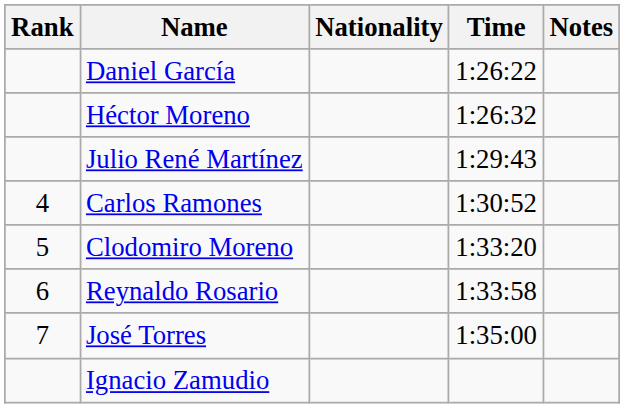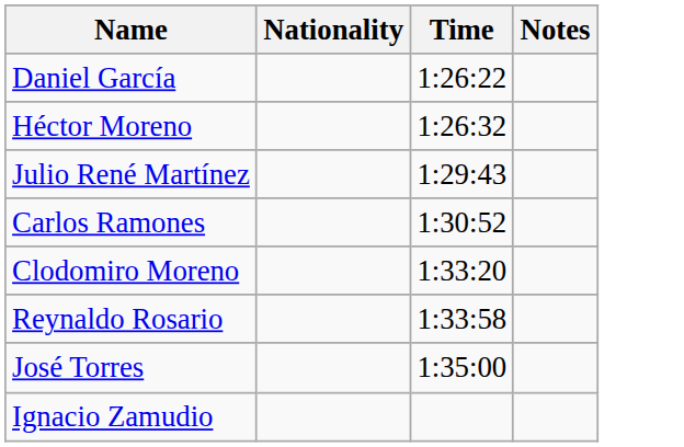 <table class="wikitable sortable" style="text-align:center;font-size:95%">
 <tr>
-<th>Rank</th>
 <th>Name</th>
 <th>Nationality</th>
 <th>Time</th>
 <th>Notes</th>
 </tr>
 <tr>
-<td></td>
 <td align=left><a href='#'>Daniel García</a></td>
 <td align=left></td>
 <td>1:26:22</td>
 <td></td>
 </tr>
 <tr>
-<td></td>
 <td align=left><a href='#'>Héctor Moreno</a></td>
 <td align=left></td>
 <td>1:26:32</td>
 <td></td>
 </tr>
 <tr>
-<td></td>
 <td align=left><a href='#'>Julio René Martínez</a></td>
 <td align=left></td>
 <td>1:29:43</td>
 <td></td>
 </tr>
 <tr>
-<td>4</td>
 <td align=left><a href='#'>Carlos Ramones</a></td>
 <td align=left></td>
 <td>1:30:52</td>
 <td></td>
 </tr>
 <tr>
-<td>5</td>
 <td align=left><a href='#'>Clodomiro Moreno</a></td>
 <td align=left></td>
 <td>1:33:20</td>
 <td></td>
 </tr>
 <tr>
-<td>6</td>
 <td align=left><a href='#'>Reynaldo Rosario</a></td>
 <td align=left></td>
 <td>1:33:58</td>
 <td></td>
 </tr>
 <tr>
-<td>7</td>
 <td align=left><a href='#'>José Torres</a></td>
 <td align=left></td>
 <td>1:35:00</td>
 <td></td>
 </tr>
 <tr>
-<td></td>
 <td align=left><a href='#'>Ignacio Zamudio</a></td>
 <td align=left></td>
 <td></td>
 <td></td>
 </tr>
 </table>
